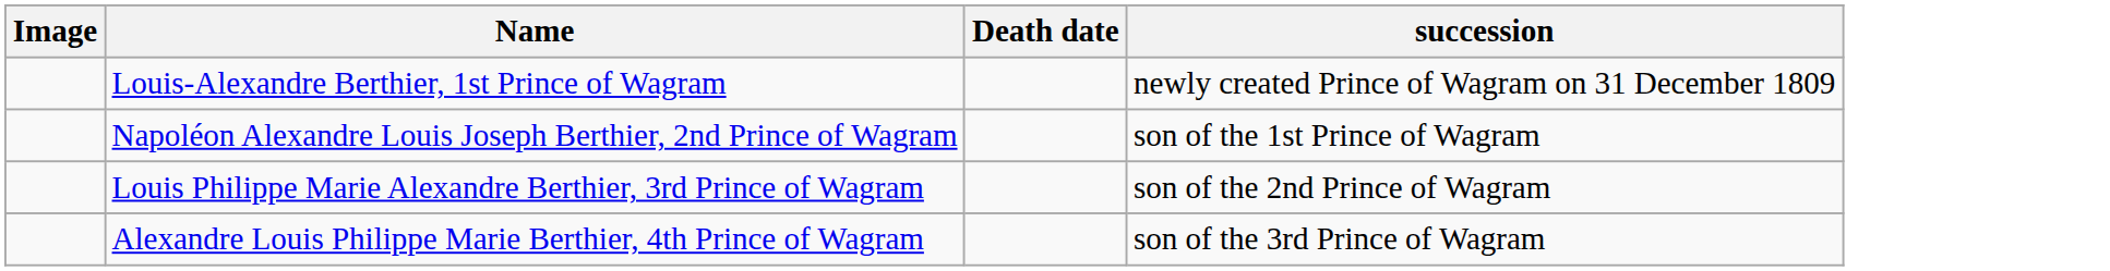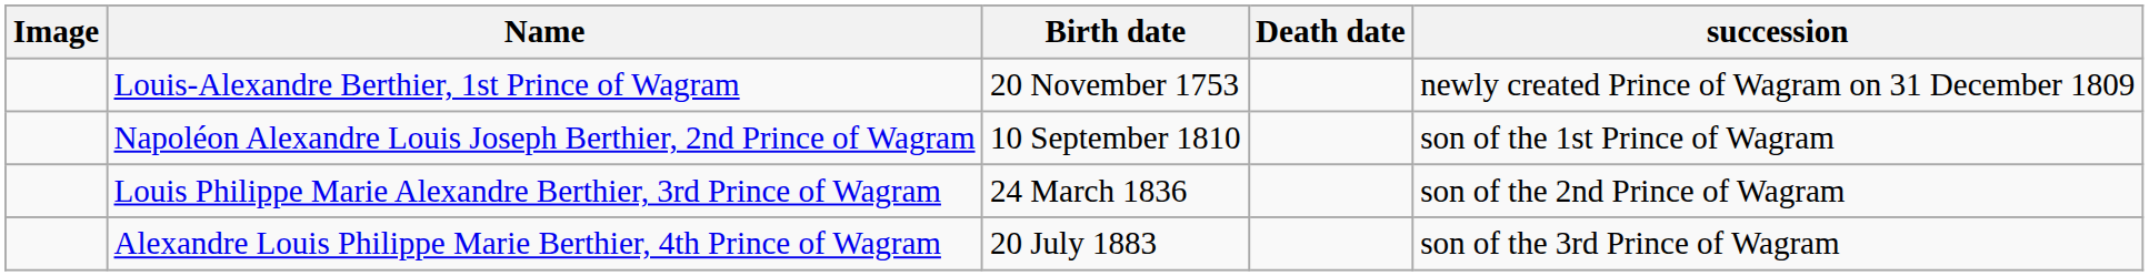 <table class="wikitable" style="font-size: 95%;">
 <tr>
 <th>Image</th>
 <th>Name</th>
+<th>Birth date</th>
 <th>Death date</th>
 <th>succession</th>
 </tr>
 <tr>
 <td></td>
 <td><a href='#'>Louis-Alexandre Berthier, 1st Prince of Wagram</a></td>
+<td>20 November 1753</td>
 <td></td>
 <td>newly created Prince of Wagram on 31 December 1809</td>
 </tr>
 <tr>
 <td></td>
 <td><a href='#'>Napoléon Alexandre Louis Joseph Berthier, 2nd Prince of Wagram</a></td>
+<td>10 September 1810</td>
 <td></td>
 <td>son of the 1st Prince of Wagram</td>
 </tr>
 <tr>
 <td></td>
 <td><a href='#'>Louis Philippe Marie Alexandre Berthier, 3rd Prince of Wagram</a></td>
+<td>24 March 1836</td>
 <td></td>
 <td>son of the 2nd Prince of Wagram</td>
 </tr>
 <tr>
 <td></td>
 <td><a href='#'>Alexandre Louis Philippe Marie Berthier, 4th Prince of Wagram</a></td>
+<td>20 July 1883</td>
 <td></td>
 <td>son of the 3rd Prince of Wagram</td>
 </tr>
 </table>
